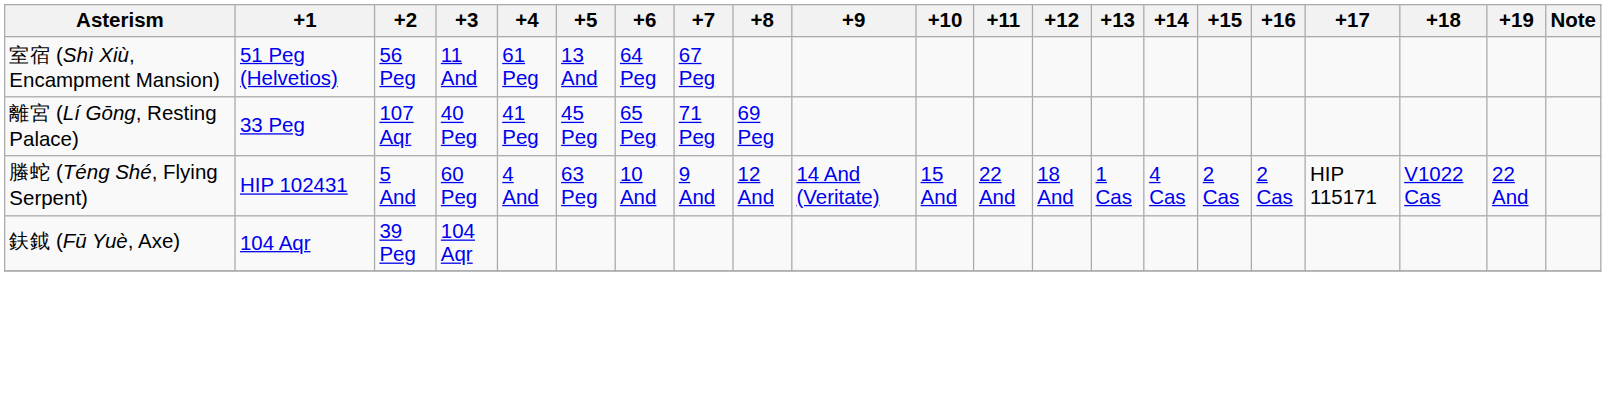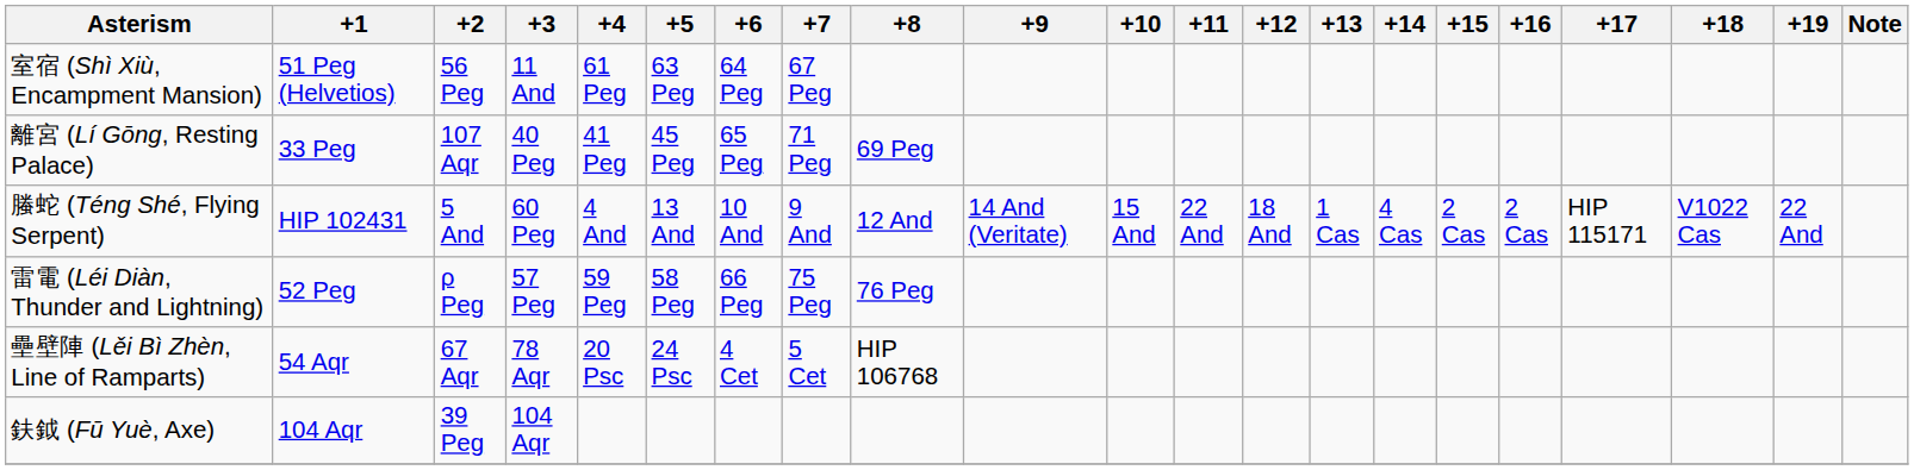 <table class = "wikitable">
 <tr>
 <th>Asterism</th>
 <th>+1</th>
 <th>+2</th>
 <th>+3</th>
 <th>+4</th>
 <th>+5</th>
 <th>+6</th>
 <th>+7</th>
 <th>+8</th>
 <th>+9</th>
 <th>+10</th>
 <th>+11</th>
 <th>+12</th>
 <th>+13</th>
 <th>+14</th>
 <th>+15</th>
 <th>+16</th>
 <th>+17</th>
 <th>+18</th>
 <th>+19</th>
 <th>Note</th>
 </tr>
 <tr>
 <td>室宿 (<em>Shì Xiù</em>, Encampment Mansion)</td>
 <td><a href='#'>51 Peg (Helvetios)</a></td>
 <td><a href='#'>56 Peg</a></td>
 <td><a href='#'>11 And</a></td>
 <td><a href='#'>61 Peg</a></td>
-<td><a href='#'>13 And</a></td>
+<td><a href='#'>63 Peg</a></td>
 <td><a href='#'>64 Peg</a></td>
 <td><a href='#'>67 Peg</a></td>
 <td></td>
 <td></td>
 <td></td>
 <td></td>
 <td></td>
 <td></td>
 <td></td>
 <td></td>
 <td></td>
 <td></td>
 <td></td>
 <td></td>
 <td></td>
 </tr>
 <tr>
 <td>離宮 (<em>Lí Gōng</em>, Resting Palace)</td>
 <td><a href='#'>33 Peg</a></td>
 <td><a href='#'>107 Aqr</a></td>
 <td><a href='#'>40 Peg</a></td>
 <td><a href='#'>41 Peg</a></td>
 <td><a href='#'>45 Peg</a></td>
 <td><a href='#'>65 Peg</a></td>
 <td><a href='#'>71 Peg</a></td>
 <td><a href='#'>69 Peg</a></td>
 <td></td>
 <td></td>
 <td></td>
 <td></td>
 <td></td>
 <td></td>
 <td></td>
 <td></td>
 <td></td>
 <td></td>
 <td></td>
 <td></td>
 </tr>
 <tr>
 <td>螣蛇 (<em>Téng Shé</em>, Flying Serpent)</td>
 <td><a href='#'>HIP 102431</a></td>
 <td><a href='#'>5 And</a></td>
 <td><a href='#'>60 Peg</a></td>
 <td><a href='#'>4 And</a></td>
-<td><a href='#'>63 Peg</a></td>
+<td><a href='#'>13 And</a></td>
 <td><a href='#'>10 And</a></td>
 <td><a href='#'>9 And</a></td>
 <td><a href='#'>12 And</a></td>
 <td><a href='#'>14 And (Veritate)</a></td>
 <td><a href='#'>15 And</a></td>
 <td><a href='#'>22 And</a></td>
 <td><a href='#'>18 And</a></td>
 <td><a href='#'>1 Cas</a></td>
 <td><a href='#'>4 Cas</a></td>
 <td><a href='#'>2 Cas</a></td>
 <td><a href='#'>2 Cas</a></td>
 <td>HIP 115171</td>
 <td><a href='#'>V1022 Cas</a></td>
 <td><a href='#'>22 And</a></td>
+<td></td>
+</tr>
+<tr>
+<td>雷電 (<em>Léi Diàn</em>, Thunder and Lightning)</td>
+<td><a href='#'>52 Peg</a></td>
+<td><a href='#'>ρ Peg</a></td>
+<td><a href='#'>57 Peg</a></td>
+<td><a href='#'>59 Peg</a></td>
+<td><a href='#'>58 Peg</a></td>
+<td><a href='#'>66 Peg</a></td>
+<td><a href='#'>75 Peg</a></td>
+<td><a href='#'>76 Peg</a></td>
+<td></td>
+<td></td>
+<td></td>
+<td></td>
+<td></td>
+<td></td>
+<td></td>
+<td></td>
+<td></td>
+<td></td>
+<td></td>
+<td></td>
+</tr>
+<tr>
+<td>壘壁陣 (<em>Lěi Bì Zhèn</em>, Line of Ramparts)</td>
+<td><a href='#'>54 Aqr</a></td>
+<td><a href='#'>67 Aqr</a></td>
+<td><a href='#'>78 Aqr</a></td>
+<td><a href='#'>20 Psc</a></td>
+<td><a href='#'>24 Psc</a></td>
+<td><a href='#'>4 Cet</a></td>
+<td><a href='#'>5 Cet</a></td>
+<td>HIP 106768</td>
+<td></td>
+<td></td>
+<td></td>
+<td></td>
+<td></td>
+<td></td>
+<td></td>
+<td></td>
+<td></td>
+<td></td>
+<td></td>
 <td></td>
 </tr>
 <tr>
 <td>鈇鉞 (<em>Fū Yuè</em>, Axe)</td>
 <td><a href='#'>104 Aqr</a></td>
 <td><a href='#'>39 Peg</a></td>
 <td><a href='#'>104 Aqr</a></td>
 <td></td>
 <td></td>
 <td></td>
 <td></td>
 <td></td>
 <td></td>
 <td></td>
 <td></td>
 <td></td>
 <td></td>
 <td></td>
 <td></td>
 <td></td>
 <td></td>
 <td></td>
 <td></td>
 <td></td>
 </tr>
 <tr>
 </tr>
 </table>
